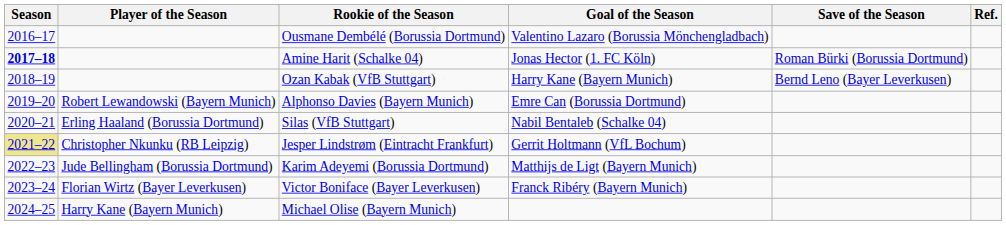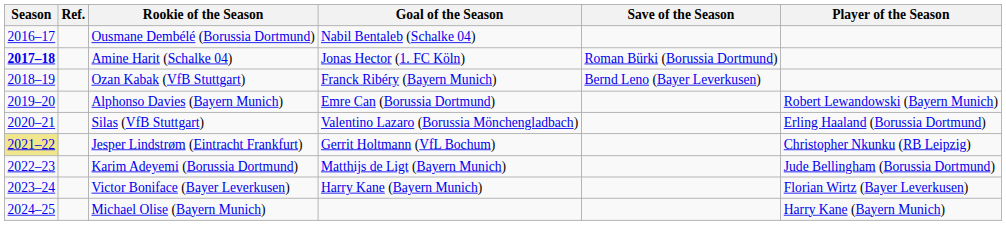 <table class="wikitable">
 <tr>
 <th>Season</th>
-<th>Player of the Season</th>
+<th>Ref.</th>
 <th>Rookie of the Season</th>
 <th>Goal of the Season</th>
 <th>Save of the Season</th>
-<th>Ref.</th>
+<th>Player of the Season</th>
 </tr>
 <tr>
 <td><a href='#'>2016–17</a></td>
 <td></td>
 <td> <a href='#'>Ousmane Dembélé</a> (<a href='#'>Borussia Dortmund</a>)</td>
-<td> <a href='#'>Valentino Lazaro</a> (<a href='#'>Borussia Mönchengladbach</a>)</td>
+<td> <a href='#'>Nabil Bentaleb</a> (<a href='#'>Schalke 04</a>)</td>
 <td></td>
 <td></td>
 </tr>
 <tr>
 <td><strong><a href='#'>2017–18</a></strong></td>
 <td></td>
 <td> <a href='#'>Amine Harit</a> (<a href='#'>Schalke 04</a>)</td>
 <td> <a href='#'>Jonas Hector</a> (<a href='#'>1. FC Köln</a>)</td>
 <td> <a href='#'>Roman Bürki</a> (<a href='#'>Borussia Dortmund</a>)</td>
 <td></td>
 </tr>
 <tr>
 <td><a href='#'>2018–19</a></td>
 <td></td>
 <td> <a href='#'>Ozan Kabak</a> (<a href='#'>VfB Stuttgart</a>)</td>
-<td> <a href='#'>Harry Kane</a> (<a href='#'>Bayern Munich</a>)</td>
+<td> <a href='#'>Franck Ribéry</a> (<a href='#'>Bayern Munich</a>)</td>
 <td> <a href='#'>Bernd Leno</a> (<a href='#'>Bayer Leverkusen</a>)</td>
 <td></td>
 </tr>
 <tr>
 <td><a href='#'>2019–20</a></td>
-<td> <a href='#'>Robert Lewandowski</a> (<a href='#'>Bayern Munich</a>)</td>
+<td></td>
 <td> <a href='#'>Alphonso Davies</a> (<a href='#'>Bayern Munich</a>)</td>
 <td> <a href='#'>Emre Can</a> (<a href='#'>Borussia Dortmund</a>)</td>
 <td></td>
-<td></td>
+<td> <a href='#'>Robert Lewandowski</a> (<a href='#'>Bayern Munich</a>)</td>
 </tr>
 <tr>
 <td><a href='#'>2020–21</a></td>
+<td></td>
+<td> <a href='#'>Silas</a> (<a href='#'>VfB Stuttgart</a>)</td>
+<td> <a href='#'>Valentino Lazaro</a> (<a href='#'>Borussia Mönchengladbach</a>)</td>
+<td></td>
 <td> <a href='#'>Erling Haaland</a> (<a href='#'>Borussia Dortmund</a>)</td>
-<td> <a href='#'>Silas</a> (<a href='#'>VfB Stuttgart</a>)</td>
-<td> <a href='#'>Nabil Bentaleb</a> (<a href='#'>Schalke 04</a>)</td>
-<td></td>
-<td></td>
 </tr>
 <tr>
 <td style="background: khaki;"><a href='#'>2021–22</a></td>
-<td> <a href='#'>Christopher Nkunku</a> (<a href='#'>RB Leipzig</a>)</td>
+<td></td>
 <td> <a href='#'>Jesper Lindstrøm</a> (<a href='#'>Eintracht Frankfurt</a>)</td>
 <td> <a href='#'>Gerrit Holtmann</a> (<a href='#'>VfL Bochum</a>)</td>
 <td></td>
-<td></td>
+<td> <a href='#'>Christopher Nkunku</a> (<a href='#'>RB Leipzig</a>)</td>
 </tr>
 <tr>
 <td><a href='#'>2022–23</a></td>
-<td> <a href='#'>Jude Bellingham</a> (<a href='#'>Borussia Dortmund</a>)</td>
+<td></td>
 <td> <a href='#'>Karim Adeyemi</a> (<a href='#'>Borussia Dortmund</a>)</td>
 <td> <a href='#'>Matthijs de Ligt</a> (<a href='#'>Bayern Munich</a>)</td>
 <td></td>
-<td></td>
+<td> <a href='#'>Jude Bellingham</a> (<a href='#'>Borussia Dortmund</a>)</td>
 </tr>
 <tr>
 <td><a href='#'>2023–24</a></td>
+<td></td>
+<td> <a href='#'>Victor Boniface</a> (<a href='#'>Bayer Leverkusen</a>)</td>
+<td> <a href='#'>Harry Kane</a> (<a href='#'>Bayern Munich</a>)</td>
+<td></td>
 <td> <a href='#'>Florian Wirtz</a> (<a href='#'>Bayer Leverkusen</a>)</td>
-<td> <a href='#'>Victor Boniface</a> (<a href='#'>Bayer Leverkusen</a>)</td>
-<td> <a href='#'>Franck Ribéry</a> (<a href='#'>Bayern Munich</a>)</td>
-<td></td>
-<td></td>
 </tr>
 <tr>
 <td><a href='#'>2024–25</a></td>
-<td> <a href='#'>Harry Kane</a> (<a href='#'>Bayern Munich</a>)</td>
+<td></td>
 <td> <a href='#'>Michael Olise</a> (<a href='#'>Bayern Munich</a>)</td>
 <td></td>
 <td></td>
-<td></td>
+<td> <a href='#'>Harry Kane</a> (<a href='#'>Bayern Munich</a>)</td>
 </tr>
 </table>
